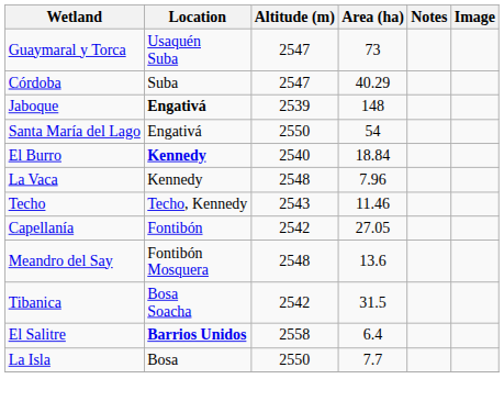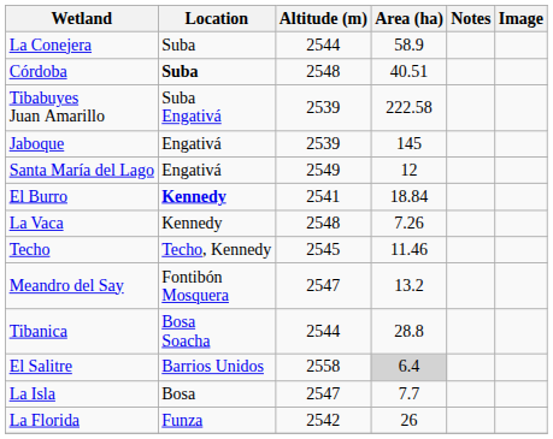 <table class="wikitable sortable mw-collapsible mw-collapsed">
 <tr>
 <th>Wetland</th>
 <th>Location</th>
 <th>Altitude (m)</th>
 <th>Area (ha)</th>
 <th>Notes</th>
 <th>Image</th>
 </tr>
 <tr>
-<td><a href='#'>Guaymaral y Torca</a></td>
-<td><a href='#'>Usaquén</a><br><a href='#'>Suba</a></td>
-<td align=center>2547</td>
-<td align=center>73</td>
+<td><a href='#'>La Conejera</a></td>
+<td>Suba</td>
+<td align=center>2544</td>
+<td align=center>58.9</td>
 <td align=center></td>
 <td></td>
 </tr>
 <tr>
 <td><a href='#'>Córdoba</a></td>
-<td>Suba</td>
-<td align=center>2547</td>
-<td align=center>40.29</td>
+<td><strong>Suba</strong></td>
+<td align=center>2548</td>
+<td align=center>40.51</td>
+<td align=center></td>
+<td></td>
+</tr>
+<tr>
+<td><a href='#'>Tibabuyes</a><br>Juan Amarillo</td>
+<td>Suba<br><a href='#'>Engativá</a></td>
+<td align=center>2539</td>
+<td align=center>222.58</td>
 <td align=center></td>
 <td></td>
 </tr>
 <tr>
 <td><a href='#'>Jaboque</a></td>
-<td><strong>Engativá</strong></td>
+<td>Engativá</td>
 <td align=center>2539</td>
-<td align=center>148</td>
+<td align=center>145</td>
 <td align=center></td>
 <td></td>
 </tr>
 <tr>
 <td><a href='#'>Santa María del Lago</a></td>
 <td>Engativá</td>
-<td align=center>2550</td>
-<td align=center>54</td>
+<td align=center>2549</td>
+<td align=center>12</td>
 <td align=center></td>
 <td></td>
 </tr>
 <tr>
 <td><a href='#'>El Burro</a></td>
 <td><strong><a href='#'>Kennedy</a></strong></td>
-<td align=center>2540</td>
+<td align=center>2541</td>
 <td align=center>18.84</td>
 <td align=center></td>
 <td></td>
 </tr>
 <tr>
 <td><a href='#'>La Vaca</a></td>
 <td>Kennedy</td>
 <td align=center>2548</td>
-<td align=center>7.96</td>
+<td align=center>7.26</td>
 <td align=center></td>
 <td></td>
 </tr>
 <tr>
 <td><a href='#'>Techo</a></td>
 <td><a href='#'>Techo</a>, Kennedy</td>
-<td align=center>2543</td>
+<td align=center>2545</td>
 <td align=center>11.46</td>
-<td align=center></td>
-<td></td>
-</tr>
-<tr>
-<td><a href='#'>Capellanía</a></td>
-<td><a href='#'>Fontibón</a></td>
-<td align=center>2542</td>
-<td align=center>27.05</td>
 <td align=center></td>
 <td></td>
 </tr>
 <tr>
 <td><a href='#'>Meandro del Say</a></td>
 <td>Fontibón<br><a href='#'>Mosquera</a></td>
-<td align=center>2548</td>
-<td align=center>13.6</td>
+<td align=center>2547</td>
+<td align=center>13.2</td>
 <td align=center></td>
 <td></td>
 </tr>
 <tr>
 <td><a href='#'>Tibanica</a></td>
 <td><a href='#'>Bosa</a><br><a href='#'>Soacha</a></td>
-<td align=center>2542</td>
-<td align=center>31.5</td>
+<td align=center>2544</td>
+<td align=center>28.8</td>
 <td align=center></td>
 <td></td>
 </tr>
 <tr>
 <td><a href='#'>El Salitre</a></td>
-<td><strong><a href='#'>Barrios Unidos</a></strong></td>
+<td><a href='#'>Barrios Unidos</a></td>
 <td align=center>2558</td>
-<td align=center>6.4</td>
+<td align=center style="background: lightgrey;">6.4</td>
 <td align=center></td>
 <td></td>
 </tr>
 <tr>
 <td><a href='#'>La Isla</a></td>
 <td>Bosa</td>
-<td align=center>2550</td>
+<td align=center>2547</td>
 <td align=center>7.7</td>
+<td align=center></td>
+<td></td>
+</tr>
+<tr>
+<td><a href='#'>La Florida</a></td>
+<td><a href='#'>Funza</a></td>
+<td align=center>2542</td>
+<td align=center>26</td>
 <td align=center></td>
 <td></td>
 </tr>
 <tr>
 </tr>
 </table>
